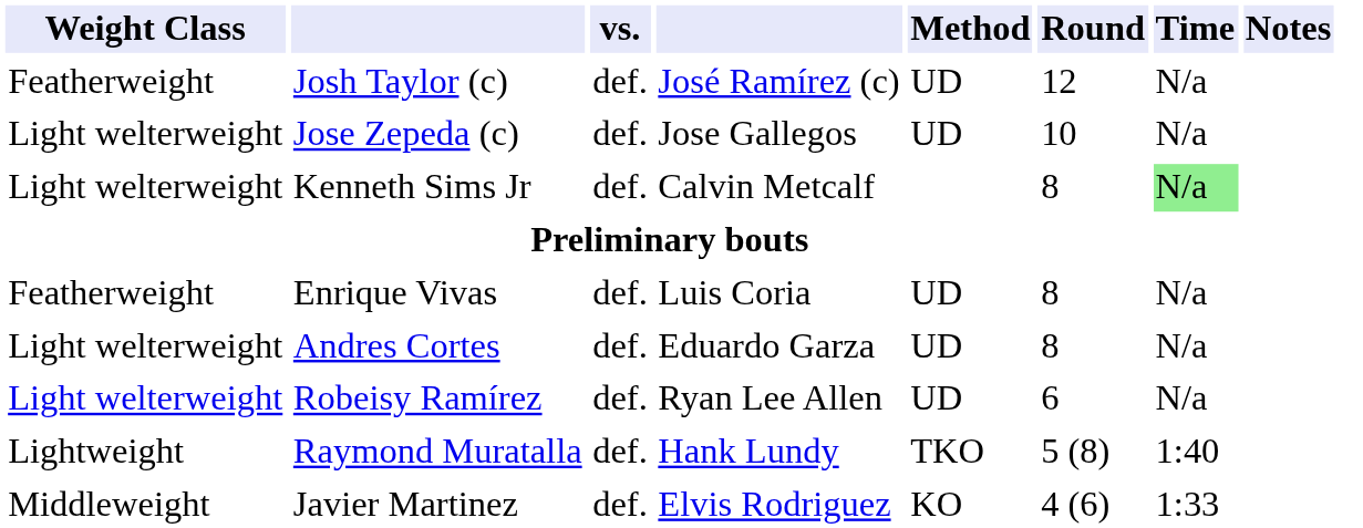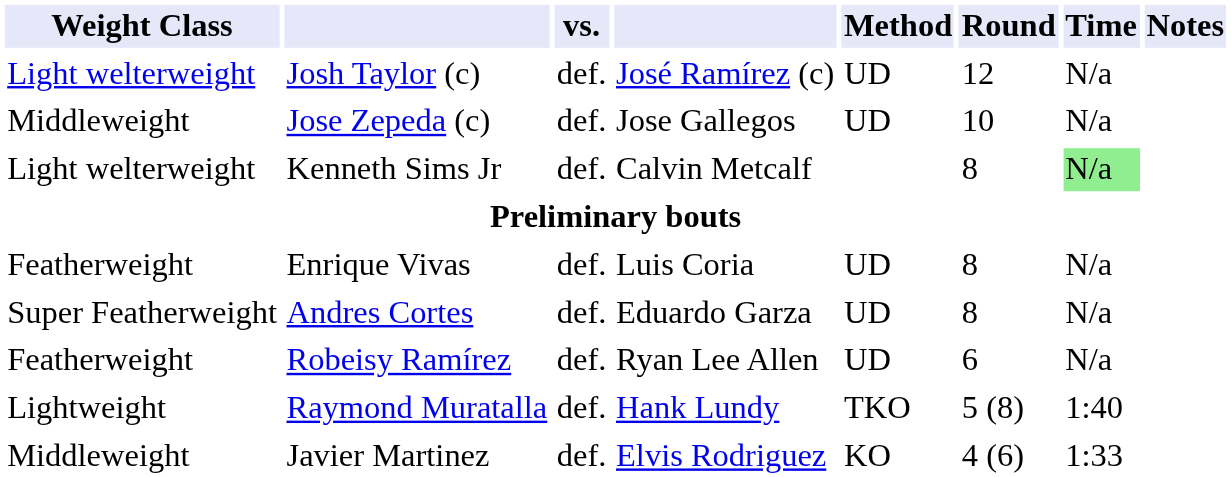 <table class="toccolours" style="font-size: 85%;">
 <tr>
 <th style="background:#e6e8fa; color:#000; text-align:center;">Weight Class</th>
 <th style="background:#e6e8fa; color:#000; text-align:center;"></th>
 <th style="background:#e6e8fa; color:#000; text-align:center;">vs.</th>
 <th style="background:#e6e8fa; color:#000; text-align:center;"></th>
 <th style="background:#e6e8fa; color:#000; text-align:center;">Method</th>
 <th style="background:#e6e8fa; color:#000; text-align:center;">Round</th>
 <th style="background:#e6e8fa; color:#000; text-align:center;">Time</th>
 <th style="background:#e6e8fa; color:#000; text-align:center;">Notes</th>
 </tr>
 <tr>
-<td>Featherweight</td>
+<td><a href='#'>Light welterweight</a></td>
 <td> <a href='#'>Josh Taylor</a> (c)</td>
 <td>def.</td>
 <td> <a href='#'>José Ramírez</a> (c)</td>
 <td>UD</td>
 <td>12</td>
 <td>N/a</td>
 <td></td>
 </tr>
 <tr>
-<td>Light welterweight</td>
+<td>Middleweight</td>
 <td> <a href='#'>Jose Zepeda</a> (c)</td>
 <td>def.</td>
 <td> Jose Gallegos</td>
 <td>UD</td>
 <td>10</td>
 <td>N/a</td>
 <td></td>
 </tr>
 <tr>
 <td>Light welterweight</td>
 <td> Kenneth Sims Jr</td>
 <td>def.</td>
 <td> Calvin Metcalf</td>
 <td></td>
 <td>8</td>
 <td style="background: lightgreen;">N/a</td>
 <td></td>
 </tr>
 <tr>
 <th colspan=8>Preliminary bouts</th>
 </tr>
 <tr>
 <td>Featherweight</td>
 <td> Enrique Vivas</td>
 <td>def.</td>
 <td> Luis Coria</td>
 <td>UD</td>
 <td>8</td>
 <td>N/a</td>
 <td></td>
 </tr>
 <tr>
-<td>Light welterweight</td>
+<td>Super Featherweight</td>
 <td> <a href='#'>Andres Cortes</a></td>
 <td>def.</td>
 <td> Eduardo Garza</td>
 <td>UD</td>
 <td>8</td>
 <td>N/a</td>
 <td></td>
 </tr>
 <tr>
-<td><a href='#'>Light welterweight</a></td>
+<td>Featherweight</td>
 <td> <a href='#'>Robeisy Ramírez</a></td>
 <td>def.</td>
 <td> Ryan Lee Allen</td>
 <td>UD</td>
 <td>6</td>
 <td>N/a</td>
 <td></td>
 </tr>
 <tr>
 <td>Lightweight</td>
 <td> <a href='#'>Raymond Muratalla</a></td>
 <td>def.</td>
 <td> <a href='#'>Hank Lundy</a></td>
 <td>TKO</td>
 <td>5 (8)</td>
 <td>1:40</td>
 <td></td>
 </tr>
 <tr>
 <td>Middleweight</td>
 <td> Javier Martinez</td>
 <td>def.</td>
 <td> <a href='#'>Elvis Rodriguez</a></td>
 <td>KO</td>
 <td>4 (6)</td>
 <td>1:33</td>
 <td></td>
 </tr>
 </table>
